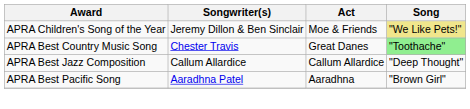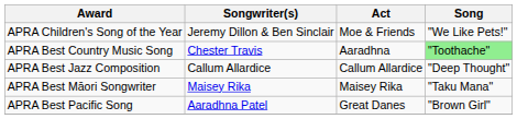 <table class="wikitable">
 <tr>
 <th>Award</th>
 <th>Songwriter(s)</th>
 <th>Act</th>
 <th>Song</th>
 </tr>
 <tr>
 <td>APRA Children's Song of the Year</td>
 <td>Jeremy Dillon & Ben Sinclair</td>
 <td>Moe & Friends</td>
-<td style="background: khaki;">"We Like Pets!"</td>
+<td>"We Like Pets!"</td>
 </tr>
 <tr>
 <td>APRA Best Country Music Song</td>
 <td><a href='#'>Chester Travis</a></td>
-<td>Great Danes</td>
+<td>Aaradhna</td>
 <td style="background: lightgreen;">"Toothache"</td>
 </tr>
 <tr>
 <td>APRA Best Jazz Composition</td>
 <td>Callum Allardice</td>
 <td>Callum Allardice</td>
 <td>"Deep Thought"</td>
 </tr>
 <tr>
+<td>APRA Best Māori Songwriter</td>
+<td><a href='#'>Maisey Rika</a></td>
+<td>Maisey Rika</td>
+<td>"Taku Mana"</td>
+</tr>
+<tr>
 <td>APRA Best Pacific Song</td>
 <td><a href='#'>Aaradhna Patel</a></td>
-<td>Aaradhna</td>
+<td>Great Danes</td>
 <td>"Brown Girl"</td>
 </tr>
 <tr>
 </tr>
 </table>
